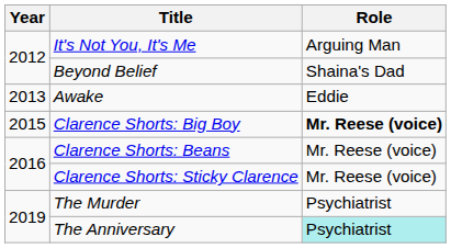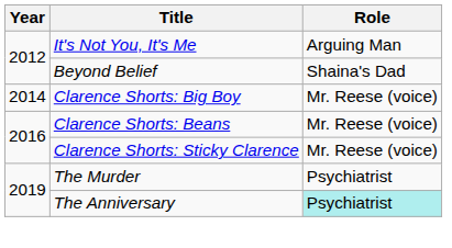 <table class="wikitable sortable">
 <tr>
 <th>Year</th>
 <th>Title</th>
 <th>Role</th>
 </tr>
 <tr>
 <td rowspan=2>2012</td>
 <td><em><a href='#'>It's Not You, It's Me</a></em></td>
 <td>Arguing Man</td>
 </tr>
 <tr>
 <td><em>Beyond Belief</em></td>
 <td>Shaina's Dad</td>
 </tr>
 <tr>
-<td>2013</td>
-<td><em>Awake</em></td>
-<td>Eddie</td>
-</tr>
-<tr>
-<td>2015</td>
+<td>2014</td>
 <td><em><a href='#'>Clarence Shorts: Big Boy</a></em></td>
-<td><strong>Mr. Reese (voice)</strong></td>
+<td>Mr. Reese (voice)</td>
 </tr>
 <tr>
 <td rowspan=2>2016</td>
 <td><em><a href='#'>Clarence Shorts: Beans</a></em></td>
 <td>Mr. Reese (voice)</td>
 </tr>
 <tr>
 <td><em><a href='#'>Clarence Shorts: Sticky Clarence</a></em></td>
 <td>Mr. Reese (voice)</td>
 </tr>
 <tr>
 <td rowspan=2>2019</td>
 <td><em>The Murder</em></td>
 <td>Psychiatrist</td>
 </tr>
 <tr>
 <td><em>The Anniversary</em></td>
 <td style="background: paleturquoise;">Psychiatrist</td>
 </tr>
 </table>
